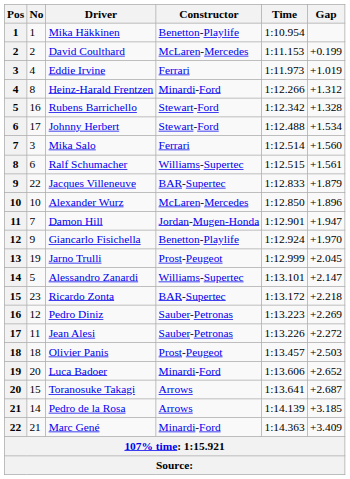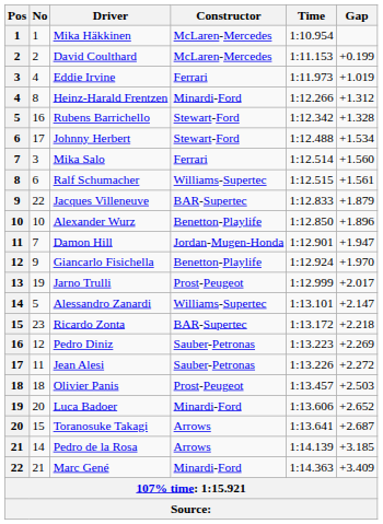 <table class="wikitable sortable" style="font-size: 95%;">
 <tr>
 <th>Pos</th>
 <th>No</th>
 <th>Driver</th>
 <th>Constructor</th>
 <th>Time</th>
 <th>Gap</th>
 </tr>
 <tr>
 <th>1</th>
 <td>1</td>
 <td data-sort-value="hak"> <a href='#'>Mika Häkkinen</a></td>
-<td><a href='#'>Benetton</a>-<a href='#'>Playlife</a></td>
+<td><a href='#'>McLaren</a>-<a href='#'>Mercedes</a></td>
 <td>1:10.954</td>
 <td></td>
 </tr>
 <tr>
 <th>2</th>
 <td>2</td>
 <td data-sort-value="cou"> <a href='#'>David Coulthard</a></td>
 <td><a href='#'>McLaren</a>-<a href='#'>Mercedes</a></td>
 <td>1:11.153</td>
 <td>+0.199</td>
 </tr>
 <tr>
 <th>3</th>
 <td>4</td>
 <td data-sort-value="irv"> <a href='#'>Eddie Irvine</a></td>
 <td><a href='#'>Ferrari</a></td>
 <td>1:11.973</td>
 <td>+1.019</td>
 </tr>
 <tr>
 <th>4</th>
 <td>8</td>
 <td data-sort-value="fre"> <a href='#'>Heinz-Harald Frentzen</a></td>
 <td><a href='#'>Minardi</a>-<a href='#'>Ford</a></td>
 <td>1:12.266</td>
 <td>+1.312</td>
 </tr>
 <tr>
 <th>5</th>
 <td>16</td>
 <td data-sort-value="bar"> <a href='#'>Rubens Barrichello</a></td>
 <td><a href='#'>Stewart</a>-<a href='#'>Ford</a></td>
 <td>1:12.342</td>
 <td>+1.328</td>
 </tr>
 <tr>
 <th>6</th>
 <td>17</td>
 <td data-sort-value="her"> <a href='#'>Johnny Herbert</a></td>
 <td><a href='#'>Stewart</a>-<a href='#'>Ford</a></td>
 <td>1:12.488</td>
 <td>+1.534</td>
 </tr>
 <tr>
 <th>7</th>
 <td>3</td>
 <td data-sort-value="sal"> <a href='#'>Mika Salo</a></td>
 <td><a href='#'>Ferrari</a></td>
 <td>1:12.514</td>
 <td>+1.560</td>
 </tr>
 <tr>
 <th>8</th>
 <td>6</td>
 <td data-sort-value="scr"> <a href='#'>Ralf Schumacher</a></td>
 <td><a href='#'>Williams</a>-<a href='#'>Supertec</a></td>
 <td>1:12.515</td>
 <td>+1.561</td>
 </tr>
 <tr>
 <th>9</th>
 <td>22</td>
 <td data-sort-value="vil"> <a href='#'>Jacques Villeneuve</a></td>
 <td><a href='#'>BAR</a>-<a href='#'>Supertec</a></td>
 <td>1:12.833</td>
 <td>+1.879</td>
 </tr>
 <tr>
 <th>10</th>
 <td>10</td>
 <td data-sort-value="wur"> <a href='#'>Alexander Wurz</a></td>
-<td><a href='#'>McLaren</a>-<a href='#'>Mercedes</a></td>
+<td><a href='#'>Benetton</a>-<a href='#'>Playlife</a></td>
 <td>1:12.850</td>
 <td>+1.896</td>
 </tr>
 <tr>
 <th>11</th>
 <td>7</td>
 <td data-sort-value="hil"> <a href='#'>Damon Hill</a></td>
 <td><a href='#'>Jordan</a>-<a href='#'>Mugen-Honda</a></td>
 <td>1:12.901</td>
 <td>+1.947</td>
 </tr>
 <tr>
 <th>12</th>
 <td>9</td>
 <td data-sort-value="fis"> <a href='#'>Giancarlo Fisichella</a></td>
 <td><a href='#'>Benetton</a>-<a href='#'>Playlife</a></td>
 <td>1:12.924</td>
 <td>+1.970</td>
 </tr>
 <tr>
 <th>13</th>
 <td>19</td>
 <td data-sort-value="tru"> <a href='#'>Jarno Trulli</a></td>
 <td><a href='#'>Prost</a>-<a href='#'>Peugeot</a></td>
 <td>1:12.999</td>
-<td>+2.045</td>
+<td>+2.017</td>
 </tr>
 <tr>
 <th>14</th>
 <td>5</td>
 <td data-sort-value="zan"> <a href='#'>Alessandro Zanardi</a></td>
 <td><a href='#'>Williams</a>-<a href='#'>Supertec</a></td>
 <td>1:13.101</td>
 <td>+2.147</td>
 </tr>
 <tr>
 <th>15</th>
 <td>23</td>
 <td data-sort-value="zon"> <a href='#'>Ricardo Zonta</a></td>
 <td><a href='#'>BAR</a>-<a href='#'>Supertec</a></td>
 <td>1:13.172</td>
 <td>+2.218</td>
 </tr>
 <tr>
 <th>16</th>
 <td>12</td>
 <td data-sort-value="din"> <a href='#'>Pedro Diniz</a></td>
 <td><a href='#'>Sauber</a>-<a href='#'>Petronas</a></td>
 <td>1:13.223</td>
 <td>+2.269</td>
 </tr>
 <tr>
 <th>17</th>
 <td>11</td>
 <td data-sort-value="ale"> <a href='#'>Jean Alesi</a></td>
 <td><a href='#'>Sauber</a>-<a href='#'>Petronas</a></td>
 <td>1:13.226</td>
 <td>+2.272</td>
 </tr>
 <tr>
 <th>18</th>
 <td>18</td>
 <td data-sort-value="pan"> <a href='#'>Olivier Panis</a></td>
 <td><a href='#'>Prost</a>-<a href='#'>Peugeot</a></td>
 <td>1:13.457</td>
 <td>+2.503</td>
 </tr>
 <tr>
 <th>19</th>
 <td>20</td>
 <td data-sort-value="bad"> <a href='#'>Luca Badoer</a></td>
 <td><a href='#'>Minardi</a>-<a href='#'>Ford</a></td>
 <td>1:13.606</td>
 <td>+2.652</td>
 </tr>
 <tr>
 <th>20</th>
 <td>15</td>
 <td data-sort-value="tak"> <a href='#'>Toranosuke Takagi</a></td>
 <td><a href='#'>Arrows</a></td>
 <td>1:13.641</td>
 <td>+2.687</td>
 </tr>
 <tr>
 <th>21</th>
 <td>14</td>
 <td data-sort-value="de l"> <a href='#'>Pedro de la Rosa</a></td>
 <td><a href='#'>Arrows</a></td>
 <td>1:14.139</td>
 <td>+3.185</td>
 </tr>
 <tr>
 <th>22</th>
 <td>21</td>
 <td data-sort-value="gen"> <a href='#'>Marc Gené</a></td>
 <td><a href='#'>Minardi</a>-<a href='#'>Ford</a></td>
 <td>1:14.363</td>
 <td>+3.409</td>
 </tr>
 <tr>
 <th colspan="6"><a href='#'>107% time</a>: 1:15.921</th>
 </tr>
 <tr>
 <th colspan="8">Source:</th>
 </tr>
 </table>
